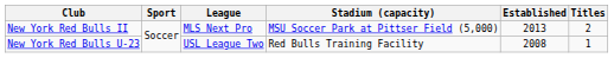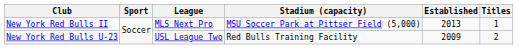 <table class="wikitable">
 <tr>
 <th>Club</th>
 <th>Sport</th>
 <th>League</th>
 <th>Stadium (capacity)</th>
 <th>Established</th>
 <th>Titles</th>
 </tr>
 <tr>
 <td><a href='#'>New York Red Bulls II</a></td>
 <td rowspan="2">Soccer</td>
 <td><a href='#'>MLS Next Pro</a></td>
 <td><a href='#'>MSU Soccer Park at Pittser Field</a> (5,000)</td>
 <td style="text-align:center;">2013</td>
-<td style="text-align:center;">2</td>
+<td style="text-align:center;">1</td>
 </tr>
 <tr>
 <td><a href='#'>New York Red Bulls U-23</a></td>
 <td><a href='#'>USL League Two</a></td>
 <td>Red Bulls Training Facility</td>
-<td style="text-align:center;">2008</td>
-<td style="text-align:center;">1</td>
+<td style="text-align:center;">2009</td>
+<td style="text-align:center;">2</td>
 </tr>
 </table>
